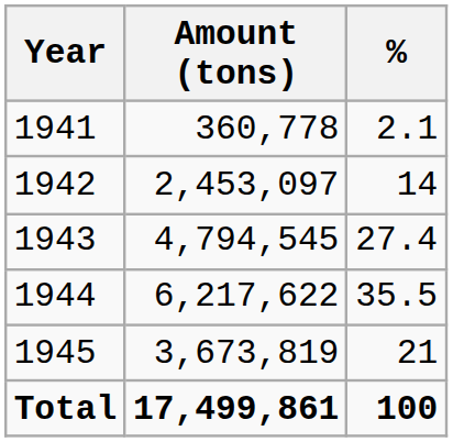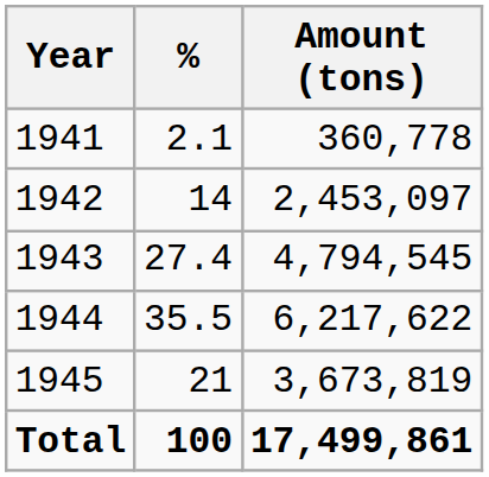 <table class="wikitable floatright">
 <tr class="hintergrundfarbe6">
 <th>Year</th>
+<th>%</th>
 <th>Amount <br>(tons)</th>
-<th>%</th>
 </tr>
 <tr class="hintergrundfarbe2">
 <td align="left">1941</td>
+<td align="right">2.1</td>
 <td align="right">360,778</td>
-<td align="right">2.1</td>
 </tr>
 <tr class="hintergrundfarbe2">
 <td align="left">1942</td>
+<td align="right">14</td>
 <td align="right">2,453,097</td>
-<td align="right">14</td>
 </tr>
 <tr class="hintergrundfarbe2">
 <td align="left">1943</td>
+<td align="right">27.4</td>
 <td align="right">4,794,545</td>
-<td align="right">27.4</td>
 </tr>
 <tr class="hintergrundfarbe2">
 <td align="left">1944</td>
+<td align="right">35.5</td>
 <td align="right">6,217,622</td>
-<td align="right">35.5</td>
 </tr>
 <tr class="hintergrundfarbe2">
 <td align="left">1945</td>
+<td align="right">21</td>
 <td align="right">3,673,819</td>
-<td align="right">21</td>
 </tr>
 <tr class="hintergrundfarbe2">
 <td align="left"><strong>Total</strong></td>
+<td align="right"><strong>100</strong></td>
 <td align="right"><strong>17,499,861</strong></td>
-<td align="right"><strong>100</strong></td>
 </tr>
 </table>
